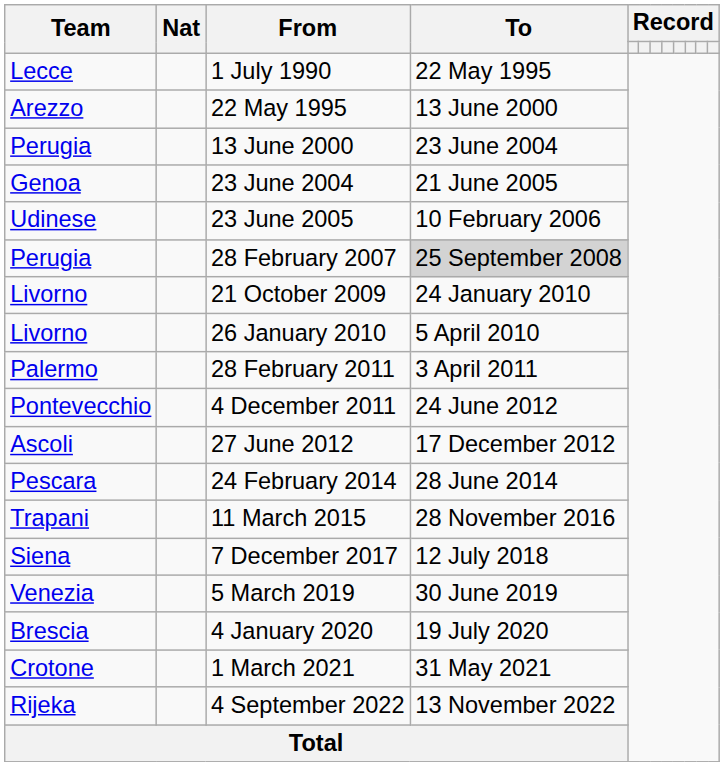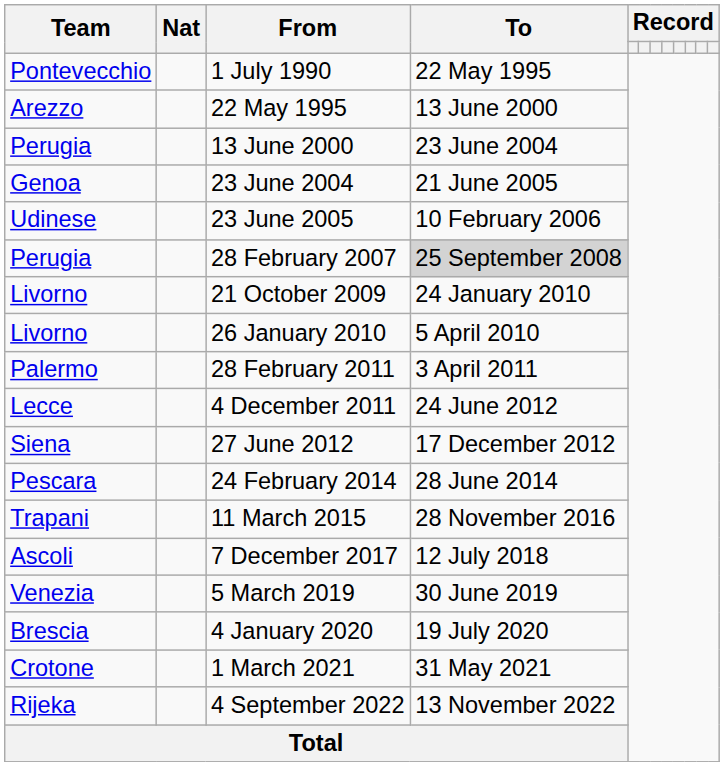 <table class="wikitable" style="text-align: center">
 <tr>
 <th rowspan="2">Team</th>
 <th rowspan="2">Nat</th>
 <th rowspan="2">From</th>
 <th rowspan="2">To</th>
 <th colspan="8">Record</th>
 </tr>
 <tr>
 <th></th>
 <th></th>
 <th></th>
 <th></th>
 <th></th>
 <th></th>
 <th></th>
 <th></th>
 </tr>
 <tr>
-<td align=left><a href='#'>Lecce</a></td>
+<td align=left><a href='#'>Pontevecchio</a></td>
 <td></td>
 <td align=left>1 July 1990</td>
 <td align=left>22 May 1995<br></td>
 </tr>
 <tr>
 <td align=left><a href='#'>Arezzo</a></td>
 <td></td>
 <td align=left>22 May 1995</td>
 <td align=left>13 June 2000<br></td>
 </tr>
 <tr>
 <td align=left><a href='#'>Perugia</a></td>
 <td></td>
 <td align=left>13 June 2000</td>
 <td align=left>23 June 2004<br></td>
 </tr>
 <tr>
 <td align=left><a href='#'>Genoa</a></td>
 <td></td>
 <td align=left>23 June 2004</td>
 <td align=left>21 June 2005<br></td>
 </tr>
 <tr>
 <td align=left><a href='#'>Udinese</a></td>
 <td></td>
 <td align=left>23 June 2005</td>
 <td align=left>10 February 2006<br></td>
 </tr>
 <tr>
 <td align=left><a href='#'>Perugia</a></td>
 <td></td>
 <td align=left>28 February 2007</td>
 <td align=left style="background: lightgrey;">25 September 2008<br></td>
 </tr>
 <tr>
 <td align=left><a href='#'>Livorno</a></td>
 <td></td>
 <td align=left>21 October 2009</td>
 <td align=left>24 January 2010<br></td>
 </tr>
 <tr>
 <td align=left><a href='#'>Livorno</a></td>
 <td></td>
 <td align=left>26 January 2010</td>
 <td align=left>5 April 2010<br></td>
 </tr>
 <tr>
 <td align=left><a href='#'>Palermo</a></td>
 <td></td>
 <td align=left>28 February 2011</td>
 <td align=left>3 April 2011<br></td>
 </tr>
 <tr>
-<td align=left><a href='#'>Pontevecchio</a></td>
+<td align=left><a href='#'>Lecce</a></td>
 <td></td>
 <td align=left>4 December 2011</td>
 <td align=left>24 June 2012<br></td>
 </tr>
 <tr>
-<td align=left><a href='#'>Ascoli</a></td>
+<td align=left><a href='#'>Siena</a></td>
 <td></td>
 <td align=left>27 June 2012</td>
 <td align=left>17 December 2012<br></td>
 </tr>
 <tr>
 <td align=left><a href='#'>Pescara</a></td>
 <td></td>
 <td align=left>24 February 2014</td>
 <td align=left>28 June 2014<br></td>
 </tr>
 <tr>
 <td align=left><a href='#'>Trapani</a></td>
 <td></td>
 <td align=left>11 March 2015</td>
 <td align=left>28 November 2016<br></td>
 </tr>
 <tr>
-<td align=left><a href='#'>Siena</a></td>
+<td align=left><a href='#'>Ascoli</a></td>
 <td></td>
 <td align=left>7 December 2017</td>
 <td align=left>12 July 2018<br></td>
 </tr>
 <tr>
 <td align=left><a href='#'>Venezia</a></td>
 <td></td>
 <td align=left>5 March 2019</td>
 <td align=left>30 June 2019<br></td>
 </tr>
 <tr>
 <td align=left><a href='#'>Brescia</a></td>
 <td></td>
 <td align=left>4 January 2020</td>
 <td align=left>19 July 2020<br></td>
 </tr>
 <tr>
 <td align=left><a href='#'>Crotone</a></td>
 <td></td>
 <td align=left>1 March 2021</td>
 <td align=left>31 May 2021<br></td>
 </tr>
 <tr>
 <td align=left><a href='#'>Rijeka</a></td>
 <td></td>
 <td align=left>4 September 2022</td>
 <td align=left>13 November 2022<br></td>
 </tr>
 <tr>
 <th colspan="4">Total<br></th>
 </tr>
 </table>
